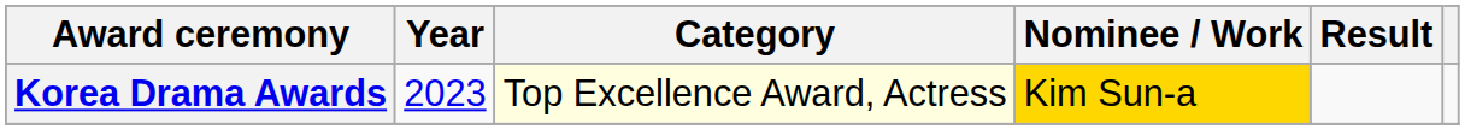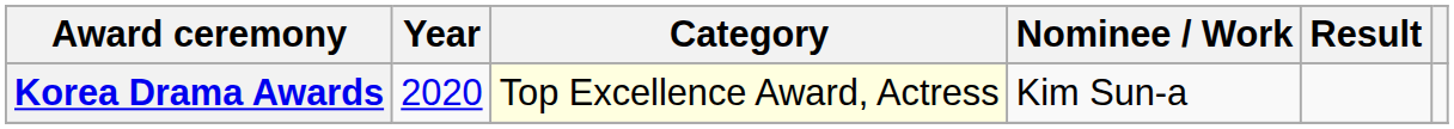 <table class="wikitable plainrowheaders sortable">
 <tr>
 <th scope="col">Award ceremony</th>
 <th scope="col">Year</th>
 <th scope="col">Category</th>
 <th scope="col">Nominee / Work</th>
 <th scope="col">Result</th>
 <th scope="col" class="unsortable"></th>
 </tr>
 <tr>
 <th scope="row"><a href='#'>Korea Drama Awards</a></th>
-<td style="text-align:center"><a href='#'>2023</a></td>
+<td style="text-align:center"><a href='#'>2020</a></td>
 <td style="background: lightyellow;">Top Excellence Award, Actress</td>
-<td style="background: gold;">Kim Sun-a</td>
+<td>Kim Sun-a</td>
 <td></td>
 <td style="text-align:center"></td>
 </tr>
 <tr>
 </tr>
 </table>
